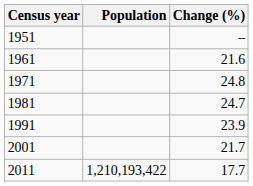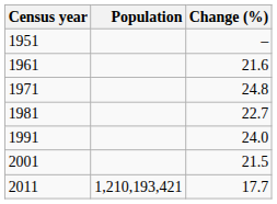 <table class="wikitable sortable">
 <tr>
 <th scope="col" style="text-align: left;">Census year</th>
 <th scope="col" style="text-align: right;" data-sort-type="number">Population</th>
 <th scope="col" style="text-align: right;" data-sort-type="number">Change (%)</th>
 </tr>
 <tr>
 <td>1951</td>
 <td style="text-align: right;"></td>
 <td style="text-align: right;">–</td>
 </tr>
 <tr>
 <td>1961</td>
 <td style="text-align: right;"></td>
 <td style="text-align: right;">21.6</td>
 </tr>
 <tr>
 <td>1971</td>
 <td style="text-align: right;"></td>
 <td style="text-align: right;">24.8</td>
 </tr>
 <tr>
 <td>1981</td>
 <td style="text-align: right;"></td>
-<td style="text-align: right;">24.7</td>
+<td style="text-align: right;">22.7</td>
 </tr>
 <tr>
 <td>1991</td>
 <td style="text-align: right;"></td>
-<td style="text-align: right;">23.9</td>
+<td style="text-align: right;">24.0</td>
 </tr>
 <tr>
 <td>2001</td>
 <td style="text-align: right;"></td>
-<td style="text-align: right;">21.7</td>
+<td style="text-align: right;">21.5</td>
 </tr>
 <tr>
 <td>2011</td>
-<td style="text-align: right;">1,210,193,422</td>
+<td style="text-align: right;">1,210,193,421</td>
 <td style="text-align: right;">17.7</td>
 </tr>
 </table>
